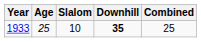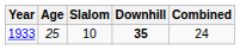 <table class=wikitable style="text-align:center">
 <tr>
 <th>Year</th>
 <th>Age</th>
 <th>Slalom</th>
 <th>Downhill</th>
 <th>Combined</th>
 </tr>
 <tr>
 <td><a href='#'>1933</a></td>
 <td><em>25</em></td>
 <td>10</td>
 <td><strong>35</strong></td>
-<td>25</td>
+<td>24</td>
 </tr>
 </table>
